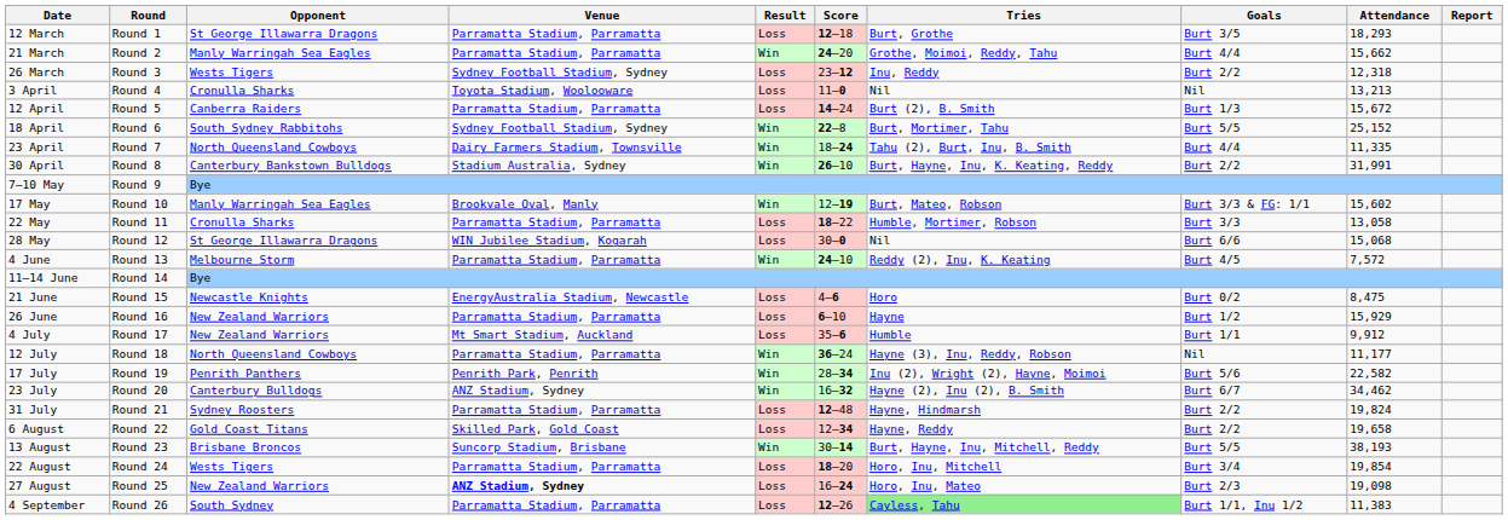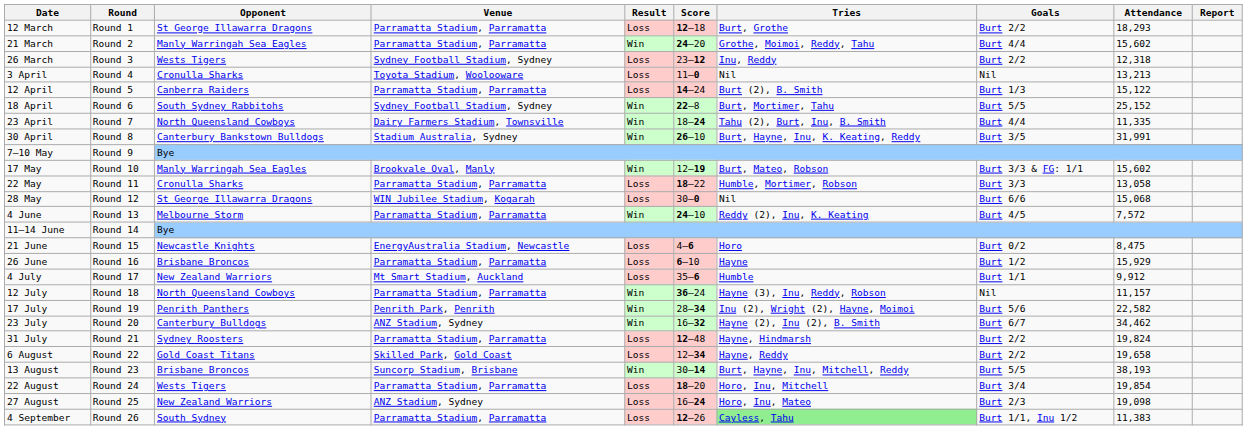 <table class="wikitable"  style="font-size:75%; width:100%;">
 <tr>
 <th>Date</th>
 <th>Round</th>
 <th>Opponent</th>
 <th>Venue</th>
 <th>Result</th>
 <th>Score</th>
 <th>Tries</th>
 <th>Goals</th>
 <th>Attendance</th>
 <th>Report</th>
 </tr>
 <tr>
 <td>12 March</td>
 <td>Round 1</td>
 <td> <a href='#'>St George Illawarra Dragons</a></td>
 <td><a href='#'>Parramatta Stadium</a>, <a href='#'>Parramatta</a></td>
 <td style="background:#fcc;">Loss</td>
 <td style="background:#fcc;"><strong>12</strong>–18</td>
 <td><a href='#'>Burt</a>, <a href='#'>Grothe</a></td>
-<td><a href='#'>Burt</a> 3/5</td>
+<td><a href='#'>Burt</a> 2/2</td>
 <td>18,293</td>
 <td></td>
 </tr>
 <tr>
 <td>21 March</td>
 <td>Round 2</td>
 <td> <a href='#'>Manly Warringah Sea Eagles</a></td>
 <td><a href='#'>Parramatta Stadium</a>, <a href='#'>Parramatta</a></td>
 <td style="background:#cfc;">Win</td>
 <td style="background:#cfc;"><strong>24</strong>–20</td>
 <td><a href='#'>Grothe</a>, <a href='#'>Moimoi</a>, <a href='#'>Reddy</a>, <a href='#'>Tahu</a></td>
 <td><a href='#'>Burt</a> 4/4</td>
-<td>15,662</td>
+<td>15,602</td>
 <td></td>
 </tr>
 <tr>
 <td>26 March</td>
 <td>Round 3</td>
 <td> <a href='#'>Wests Tigers</a></td>
 <td><a href='#'>Sydney Football Stadium</a>, Sydney</td>
 <td style="background:#fcc;">Loss</td>
 <td style="background:#fcc;">23–<strong>12</strong></td>
 <td><a href='#'>Inu</a>, <a href='#'>Reddy</a></td>
 <td><a href='#'>Burt</a> 2/2</td>
 <td>12,318</td>
 <td></td>
 </tr>
 <tr>
 <td>3 April</td>
 <td>Round 4</td>
 <td> <a href='#'>Cronulla Sharks</a></td>
 <td><a href='#'>Toyota Stadium</a>, <a href='#'>Woolooware</a></td>
 <td style="background:#fcc;">Loss</td>
 <td style="background:#fcc;">11–<strong>0</strong></td>
 <td>Nil</td>
 <td>Nil</td>
 <td>13,213</td>
 <td></td>
 </tr>
 <tr>
 <td>12 April</td>
 <td>Round 5</td>
 <td> <a href='#'>Canberra Raiders</a></td>
 <td><a href='#'>Parramatta Stadium</a>, <a href='#'>Parramatta</a></td>
 <td style="background:#fcc;">Loss</td>
 <td style="background:#fcc;"><strong>14</strong>–24</td>
 <td><a href='#'>Burt</a> (2), <a href='#'>B. Smith</a></td>
 <td><a href='#'>Burt</a> 1/3</td>
-<td>15,672</td>
+<td>15,122</td>
 <td></td>
 </tr>
 <tr>
 <td>18 April</td>
 <td>Round 6</td>
 <td> <a href='#'>South Sydney Rabbitohs</a></td>
 <td><a href='#'>Sydney Football Stadium</a>, Sydney</td>
 <td style="background:#cfc;">Win</td>
 <td style="background:#cfc;"><strong>22</strong>–8</td>
 <td><a href='#'>Burt</a>, <a href='#'>Mortimer</a>, <a href='#'>Tahu</a></td>
 <td><a href='#'>Burt</a> 5/5</td>
 <td>25,152</td>
 <td></td>
 </tr>
 <tr>
 <td>23 April</td>
 <td>Round 7</td>
 <td> <a href='#'>North Queensland Cowboys</a></td>
 <td><a href='#'>Dairy Farmers Stadium</a>, <a href='#'>Townsville</a></td>
 <td style="background:#cfc;">Win</td>
 <td style="background:#cfc;">18–<strong>24</strong></td>
 <td><a href='#'>Tahu</a> (2), <a href='#'>Burt</a>, <a href='#'>Inu</a>, <a href='#'>B. Smith</a></td>
 <td><a href='#'>Burt</a> 4/4</td>
 <td>11,335</td>
 <td></td>
 </tr>
 <tr>
 <td>30 April</td>
 <td>Round 8</td>
 <td> <a href='#'>Canterbury Bankstown Bulldogs</a></td>
 <td><a href='#'>Stadium Australia</a>, Sydney</td>
 <td style="background:#cfc;">Win</td>
 <td style="background:#cfc;"><strong>26</strong>–10</td>
 <td><a href='#'>Burt</a>, <a href='#'>Hayne</a>, <a href='#'>Inu</a>, <a href='#'>K. Keating</a>, <a href='#'>Reddy</a></td>
-<td><a href='#'>Burt</a> 2/2</td>
+<td><a href='#'>Burt</a> 3/5</td>
 <td>31,991</td>
 <td></td>
 </tr>
 <tr>
 <td>7–10 May</td>
 <td>Round 9</td>
 <td colspan="8" style="background:#9cf;">Bye</td>
 </tr>
 <tr>
 <td>17 May</td>
 <td>Round 10</td>
 <td> <a href='#'>Manly Warringah Sea Eagles</a></td>
 <td><a href='#'>Brookvale Oval</a>, <a href='#'>Manly</a></td>
 <td style="background:#cfc;">Win</td>
 <td style="background:#cfc;">12–<strong>19</strong></td>
 <td><a href='#'>Burt</a>, <a href='#'>Mateo</a>, <a href='#'>Robson</a></td>
 <td><a href='#'>Burt</a> 3/3 & <a href='#'>FG</a>: 1/1</td>
 <td>15,602</td>
 <td></td>
 </tr>
 <tr>
 <td>22 May</td>
 <td>Round 11</td>
 <td> <a href='#'>Cronulla Sharks</a></td>
 <td><a href='#'>Parramatta Stadium</a>, <a href='#'>Parramatta</a></td>
 <td style="background:#fcc;">Loss</td>
 <td style="background:#fcc;"><strong>18</strong>–22</td>
 <td><a href='#'>Humble</a>, <a href='#'>Mortimer</a>, <a href='#'>Robson</a></td>
 <td><a href='#'>Burt</a> 3/3</td>
 <td>13,058</td>
 <td></td>
 </tr>
 <tr>
 <td>28 May</td>
 <td>Round 12</td>
 <td> <a href='#'>St George Illawarra Dragons</a></td>
 <td><a href='#'>WIN Jubilee Stadium</a>, <a href='#'>Kogarah</a></td>
 <td style="background:#fcc;">Loss</td>
 <td style="background:#fcc;">30–<strong>0</strong></td>
 <td>Nil</td>
 <td><a href='#'>Burt</a> 6/6</td>
 <td>15,068</td>
 <td></td>
 </tr>
 <tr>
 <td>4 June</td>
 <td>Round 13</td>
 <td> <a href='#'>Melbourne Storm</a></td>
 <td><a href='#'>Parramatta Stadium</a>, <a href='#'>Parramatta</a></td>
 <td style="background:#cfc;">Win</td>
 <td style="background:#cfc;"><strong>24</strong>–10</td>
 <td><a href='#'>Reddy</a> (2), <a href='#'>Inu</a>, <a href='#'>K. Keating</a></td>
 <td><a href='#'>Burt</a> 4/5</td>
 <td>7,572</td>
 <td></td>
 </tr>
 <tr>
 <td>11–14 June</td>
 <td>Round 14</td>
 <td colspan="8" style="background:#9cf;">Bye</td>
 </tr>
 <tr>
 <td>21 June</td>
 <td>Round 15</td>
 <td> <a href='#'>Newcastle Knights</a></td>
 <td><a href='#'>EnergyAustralia Stadium</a>, <a href='#'>Newcastle</a></td>
 <td style="background:#fcc;">Loss</td>
 <td style="background:#fcc;">4–<strong>6</strong></td>
 <td><a href='#'>Horo</a></td>
 <td><a href='#'>Burt</a> 0/2</td>
 <td>8,475</td>
 <td></td>
 </tr>
 <tr>
 <td>26 June</td>
 <td>Round 16</td>
-<td> <a href='#'>New Zealand Warriors</a></td>
+<td> <a href='#'>Brisbane Broncos</a></td>
 <td><a href='#'>Parramatta Stadium</a>, <a href='#'>Parramatta</a></td>
 <td style="background:#fcc;">Loss</td>
 <td style="background:#fcc;"><strong>6</strong>–10</td>
 <td><a href='#'>Hayne</a></td>
 <td><a href='#'>Burt</a> 1/2</td>
 <td>15,929</td>
 <td></td>
 </tr>
 <tr>
 <td>4 July</td>
 <td>Round 17</td>
 <td> <a href='#'>New Zealand Warriors</a></td>
 <td><a href='#'>Mt Smart Stadium</a>, <a href='#'>Auckland</a></td>
 <td style="background:#fcc;">Loss</td>
 <td style="background:#fcc;">35–<strong>6</strong></td>
 <td><a href='#'>Humble</a></td>
 <td><a href='#'>Burt</a> 1/1</td>
 <td>9,912</td>
 <td></td>
 </tr>
 <tr>
 <td>12 July</td>
 <td>Round 18</td>
 <td> <a href='#'>North Queensland Cowboys</a></td>
 <td><a href='#'>Parramatta Stadium</a>, <a href='#'>Parramatta</a></td>
 <td style="background:#cfc;">Win</td>
 <td style="background:#cfc;"><strong>36</strong>–24</td>
 <td><a href='#'>Hayne</a> (3), <a href='#'>Inu</a>, <a href='#'>Reddy</a>, <a href='#'>Robson</a></td>
 <td>Nil</td>
-<td>11,177</td>
+<td>11,157</td>
 <td></td>
 </tr>
 <tr>
 <td>17 July</td>
 <td>Round 19</td>
 <td> <a href='#'>Penrith Panthers</a></td>
 <td><a href='#'>Penrith Park</a>, <a href='#'>Penrith</a></td>
 <td style="background:#cfc;">Win</td>
 <td style="background:#cfc;">28–<strong>34</strong></td>
 <td><a href='#'>Inu</a> (2), <a href='#'>Wright</a> (2), <a href='#'>Hayne</a>, <a href='#'>Moimoi</a></td>
 <td><a href='#'>Burt</a> 5/6</td>
 <td>22,582</td>
 <td></td>
 </tr>
 <tr>
 <td>23 July</td>
 <td>Round 20</td>
 <td> <a href='#'>Canterbury Bulldogs</a></td>
 <td><a href='#'>ANZ Stadium</a>, Sydney</td>
 <td style="background:#cfc;">Win</td>
 <td style="background:#cfc;">16–<strong>32</strong></td>
 <td><a href='#'>Hayne</a> (2), <a href='#'>Inu</a> (2), <a href='#'>B. Smith</a></td>
 <td><a href='#'>Burt</a> 6/7</td>
 <td>34,462</td>
 <td></td>
 </tr>
 <tr>
 <td>31 July</td>
 <td>Round 21</td>
 <td> <a href='#'>Sydney Roosters</a></td>
 <td><a href='#'>Parramatta Stadium</a>, <a href='#'>Parramatta</a></td>
 <td style="background:#fcc;">Loss</td>
 <td style="background:#fcc;"><strong>12</strong>–48</td>
 <td><a href='#'>Hayne</a>, <a href='#'>Hindmarsh</a></td>
 <td><a href='#'>Burt</a> 2/2</td>
 <td>19,824</td>
 <td></td>
 </tr>
 <tr>
 <td>6 August</td>
 <td>Round 22</td>
 <td> <a href='#'>Gold Coast Titans</a></td>
 <td><a href='#'>Skilled Park</a>, <a href='#'>Gold Coast</a></td>
 <td style="background:#fcc;">Loss</td>
 <td style="background:#fcc;">12–<strong>34</strong></td>
 <td><a href='#'>Hayne</a>, <a href='#'>Reddy</a></td>
 <td><a href='#'>Burt</a> 2/2</td>
 <td>19,658</td>
 <td></td>
 </tr>
 <tr>
 <td>13 August</td>
 <td>Round 23</td>
 <td> <a href='#'>Brisbane Broncos</a></td>
 <td><a href='#'>Suncorp Stadium</a>, <a href='#'>Brisbane</a></td>
 <td style="background:#cfc;">Win</td>
 <td style="background:#cfc;">30–<strong>14</strong></td>
 <td><a href='#'>Burt</a>, <a href='#'>Hayne</a>, <a href='#'>Inu</a>, <a href='#'>Mitchell</a>, <a href='#'>Reddy</a></td>
 <td><a href='#'>Burt</a> 5/5</td>
 <td>38,193</td>
 <td></td>
 </tr>
 <tr>
 <td>22 August</td>
 <td>Round 24</td>
 <td> <a href='#'>Wests Tigers</a></td>
 <td><a href='#'>Parramatta Stadium</a>, <a href='#'>Parramatta</a></td>
 <td style="background:#fcc;">Loss</td>
 <td style="background:#fcc;"><strong>18</strong>–20</td>
 <td><a href='#'>Horo</a>, <a href='#'>Inu</a>, <a href='#'>Mitchell</a></td>
 <td><a href='#'>Burt</a> 3/4</td>
 <td>19,854</td>
 <td></td>
 </tr>
 <tr>
 <td>27 August</td>
 <td>Round 25</td>
 <td> <a href='#'>New Zealand Warriors</a></td>
-<td><strong><a href='#'>ANZ Stadium</a>, Sydney</strong></td>
+<td><a href='#'>ANZ Stadium</a>, Sydney</td>
 <td style="background:#fcc;">Loss</td>
 <td style="background:#fcc;">16–<strong>24</strong></td>
 <td><a href='#'>Horo</a>, <a href='#'>Inu</a>, <a href='#'>Mateo</a></td>
 <td><a href='#'>Burt</a> 2/3</td>
 <td>19,098</td>
 <td></td>
 </tr>
 <tr>
 <td>4 September</td>
 <td>Round 26</td>
 <td> <a href='#'>South Sydney</a></td>
 <td><a href='#'>Parramatta Stadium</a>, <a href='#'>Parramatta</a></td>
 <td style="background:#fcc;">Loss</td>
 <td style="background:#fcc;"><strong>12</strong>–26</td>
 <td style="background: lightgreen;"><a href='#'>Cayless</a>, <a href='#'>Tahu</a></td>
 <td><a href='#'>Burt</a> 1/1, <a href='#'>Inu</a> 1/2</td>
 <td>11,383</td>
 <td></td>
 </tr>
 </table>
